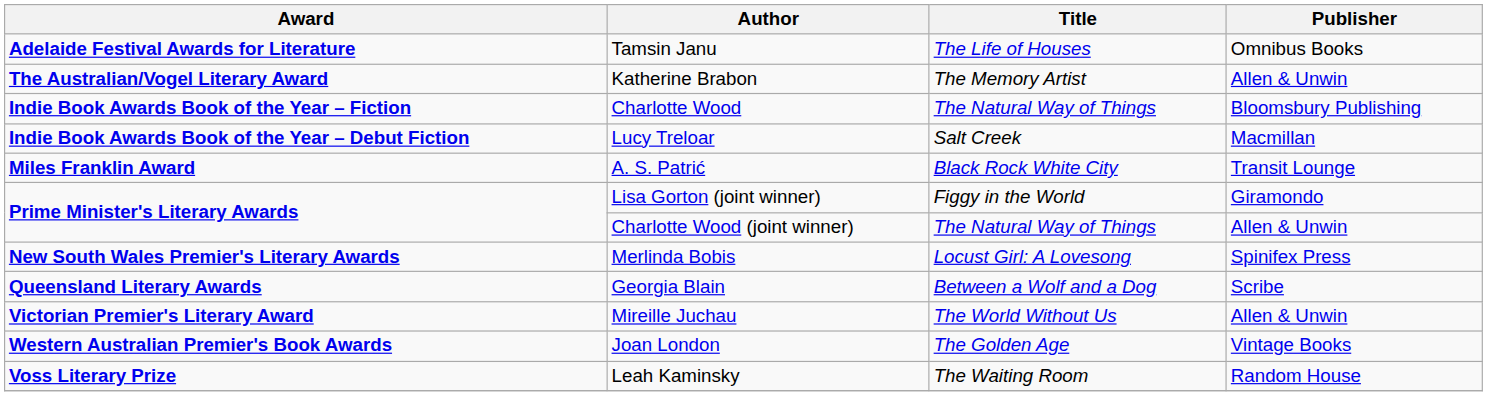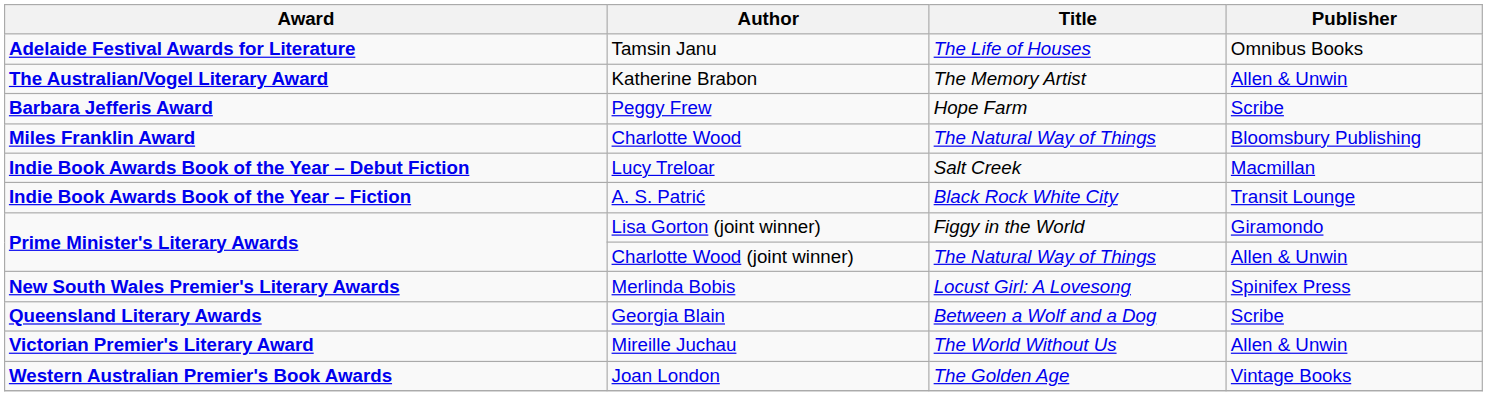 <table class="wikitable" width=100%>
 <tr>
 <th>Award</th>
 <th>Author</th>
 <th>Title</th>
 <th>Publisher</th>
 </tr>
 <tr>
 <td><strong><a href='#'>Adelaide Festival Awards for Literature</a></strong></td>
 <td>Tamsin Janu</td>
 <td><em><a href='#'>The Life of Houses</a></em></td>
 <td>Omnibus Books</td>
 </tr>
 <tr>
 <td><strong><a href='#'>The Australian/Vogel Literary Award</a></strong></td>
 <td>Katherine Brabon</td>
 <td><em>The Memory Artist</em></td>
 <td><a href='#'>Allen & Unwin</a></td>
 </tr>
 <tr>
-<td><strong><a href='#'>Indie Book Awards Book of the Year – Fiction</a></strong></td>
+<td><strong><a href='#'>Barbara Jefferis Award</a></strong></td>
+<td><a href='#'>Peggy Frew</a></td>
+<td><em>Hope Farm</em></td>
+<td><a href='#'>Scribe</a></td>
+</tr>
+<tr>
+<td><strong><a href='#'>Miles Franklin Award</a></strong></td>
 <td><a href='#'>Charlotte Wood</a></td>
 <td><em><a href='#'>The Natural Way of Things</a></em></td>
 <td><a href='#'>Bloomsbury Publishing</a></td>
 </tr>
 <tr>
 <td><strong><a href='#'>Indie Book Awards Book of the Year – Debut Fiction</a></strong></td>
 <td><a href='#'>Lucy Treloar</a></td>
 <td><em>Salt Creek</em></td>
 <td><a href='#'>Macmillan</a></td>
 </tr>
 <tr>
-<td><strong><a href='#'>Miles Franklin Award</a></strong></td>
+<td><strong><a href='#'>Indie Book Awards Book of the Year – Fiction</a></strong></td>
 <td><a href='#'>A. S. Patrić</a></td>
 <td><em><a href='#'>Black Rock White City</a></em></td>
 <td><a href='#'>Transit Lounge</a></td>
 </tr>
 <tr>
 <td rowspan=2><strong><a href='#'>Prime Minister's Literary Awards</a></strong></td>
 <td><a href='#'>Lisa Gorton</a> (joint winner)</td>
 <td><em>Figgy in the World</em></td>
 <td><a href='#'>Giramondo</a></td>
 </tr>
 <tr>
 <td><a href='#'>Charlotte Wood</a> (joint winner)</td>
 <td><em><a href='#'>The Natural Way of Things</a></em></td>
 <td><a href='#'>Allen & Unwin</a></td>
 </tr>
 <tr>
 <td><strong><a href='#'>New South Wales Premier's Literary Awards</a></strong></td>
 <td><a href='#'>Merlinda Bobis</a></td>
 <td><em><a href='#'>Locust Girl: A Lovesong</a></em></td>
 <td><a href='#'>Spinifex Press</a></td>
 </tr>
 <tr>
 <td><strong><a href='#'>Queensland Literary Awards</a></strong></td>
 <td><a href='#'>Georgia Blain</a></td>
 <td><em><a href='#'>Between a Wolf and a Dog</a></em></td>
 <td><a href='#'>Scribe</a></td>
 </tr>
 <tr>
 <td><strong><a href='#'>Victorian Premier's Literary Award</a></strong></td>
 <td><a href='#'>Mireille Juchau</a></td>
 <td><em><a href='#'>The World Without Us</a></em></td>
 <td><a href='#'>Allen & Unwin</a></td>
 </tr>
 <tr>
 <td><strong><a href='#'>Western Australian Premier's Book Awards</a></strong></td>
 <td><a href='#'>Joan London</a></td>
 <td><em><a href='#'>The Golden Age</a></em></td>
 <td><a href='#'>Vintage Books</a></td>
 </tr>
 <tr>
-<td><strong><a href='#'>Voss Literary Prize</a></strong></td>
-<td>Leah Kaminsky</td>
-<td><em>The Waiting Room</em></td>
-<td><a href='#'>Random House</a></td>
-</tr>
-<tr>
 </tr>
 </table>
